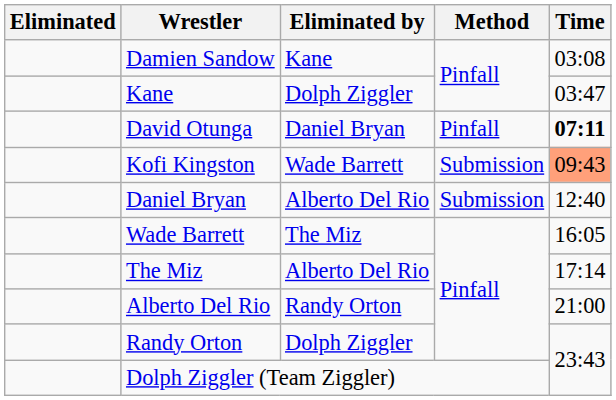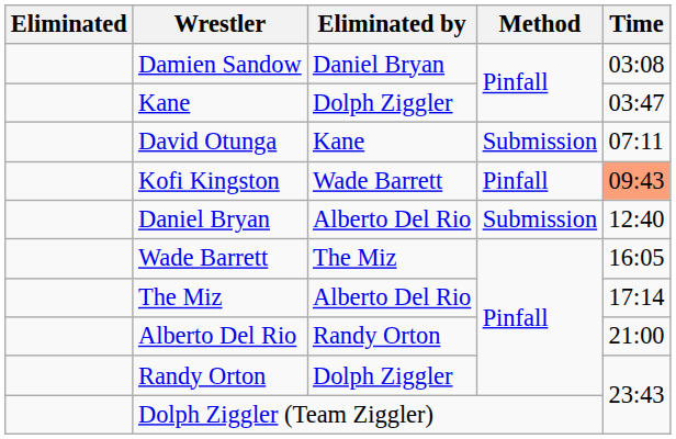 <table class="wikitable sortable">
 <tr>
 <th>Eliminated</th>
 <th>Wrestler</th>
 <th>Eliminated by</th>
 <th>Method</th>
 <th>Time</th>
 </tr>
 <tr>
 <td></td>
 <td><a href='#'>Damien Sandow</a></td>
-<td><a href='#'>Kane</a></td>
+<td><a href='#'>Daniel Bryan</a></td>
 <td rowspan=2><a href='#'>Pinfall</a></td>
 <td>03:08</td>
 </tr>
 <tr>
 <td></td>
 <td><a href='#'>Kane</a></td>
 <td><a href='#'>Dolph Ziggler</a></td>
 <td>03:47</td>
 </tr>
 <tr>
 <td></td>
 <td><a href='#'>David Otunga</a></td>
-<td><a href='#'>Daniel Bryan</a></td>
-<td><a href='#'>Pinfall</a></td>
-<td><strong>07:11</strong></td>
+<td><a href='#'>Kane</a></td>
+<td><a href='#'>Submission</a></td>
+<td>07:11</td>
 </tr>
 <tr>
 <td></td>
 <td><a href='#'>Kofi Kingston</a></td>
 <td><a href='#'>Wade Barrett</a></td>
-<td><a href='#'>Submission</a></td>
+<td><a href='#'>Pinfall</a></td>
 <td style="background: lightsalmon;">09:43</td>
 </tr>
 <tr>
 <td></td>
 <td><a href='#'>Daniel Bryan</a></td>
 <td><a href='#'>Alberto Del Rio</a></td>
 <td><a href='#'>Submission</a></td>
 <td>12:40</td>
 </tr>
 <tr>
 <td></td>
 <td><a href='#'>Wade Barrett</a></td>
 <td><a href='#'>The Miz</a></td>
 <td rowspan=4><a href='#'>Pinfall</a></td>
 <td>16:05</td>
 </tr>
 <tr>
 <td></td>
 <td><a href='#'>The Miz</a></td>
 <td><a href='#'>Alberto Del Rio</a></td>
 <td>17:14</td>
 </tr>
 <tr>
 <td></td>
 <td><a href='#'>Alberto Del Rio</a></td>
 <td><a href='#'>Randy Orton</a></td>
 <td>21:00</td>
 </tr>
 <tr>
 <td></td>
 <td><a href='#'>Randy Orton</a></td>
 <td><a href='#'>Dolph Ziggler</a></td>
 <td rowspan=2>23:43</td>
 </tr>
 <tr>
 <td></td>
 <td colspan="3"><a href='#'>Dolph Ziggler</a> (Team Ziggler)</td>
 </tr>
 </table>
